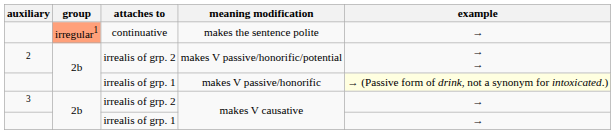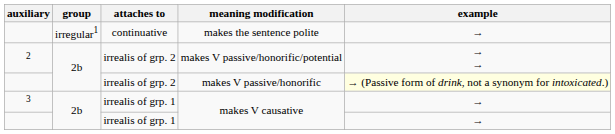 <table class="wikitable" style="text-align: center">
 <tr>
 <th>auxiliary</th>
 <th>group</th>
 <th>attaches to</th>
 <th>meaning modification</th>
 <th>example</th>
 </tr>
 <tr>
 <td></td>
-<td style="background: lightsalmon;">irregular<sup>1</sup></td>
+<td>irregular<sup>1</sup></td>
 <td>continuative</td>
 <td>makes the sentence polite</td>
 <td> → </td>
 </tr>
 <tr>
 <td><sup>2</sup></td>
 <td rowspan="2">2b</td>
 <td>irrealis of grp. 2</td>
 <td>makes V passive/honorific/potential</td>
 <td> → <br> → </td>
 </tr>
 <tr>
 <td></td>
-<td>irrealis of grp. 1</td>
+<td>irrealis of grp. 2</td>
 <td>makes V passive/honorific</td>
 <td style="background: lightyellow;"> →  (Passive form of <em>drink</em>, not a synonym for <em>intoxicated</em>.)</td>
 </tr>
 <tr>
 <td><sup>3</sup></td>
 <td rowspan="2">2b</td>
-<td>irrealis of grp. 2</td>
+<td>irrealis of grp. 1</td>
 <td rowspan="2">makes V causative</td>
 <td> → </td>
 </tr>
 <tr>
 <td></td>
 <td>irrealis of grp. 1</td>
 <td> → </td>
 </tr>
 </table>
